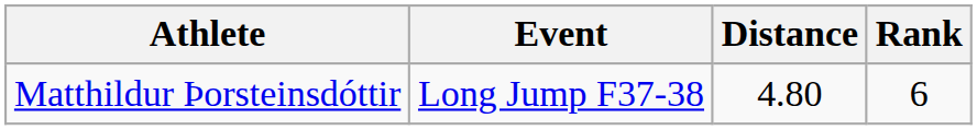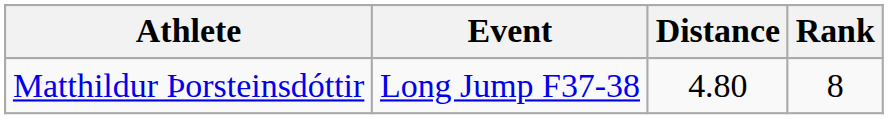 <table class="wikitable">
 <tr>
 <th>Athlete</th>
 <th>Event</th>
 <th>Distance</th>
 <th>Rank</th>
 </tr>
 <tr align=center>
 <td align=left><a href='#'>Matthildur Þorsteinsdóttir</a></td>
 <td align=left><a href='#'>Long Jump F37-38</a></td>
 <td>4.80</td>
-<td>6</td>
+<td>8</td>
 </tr>
 </table>
